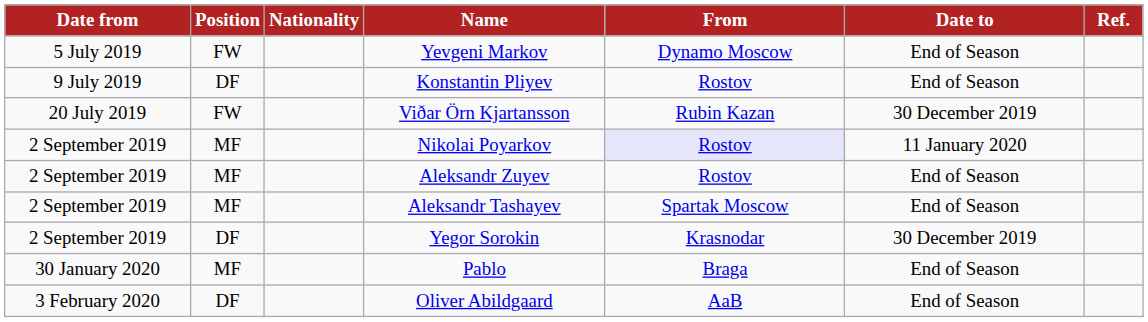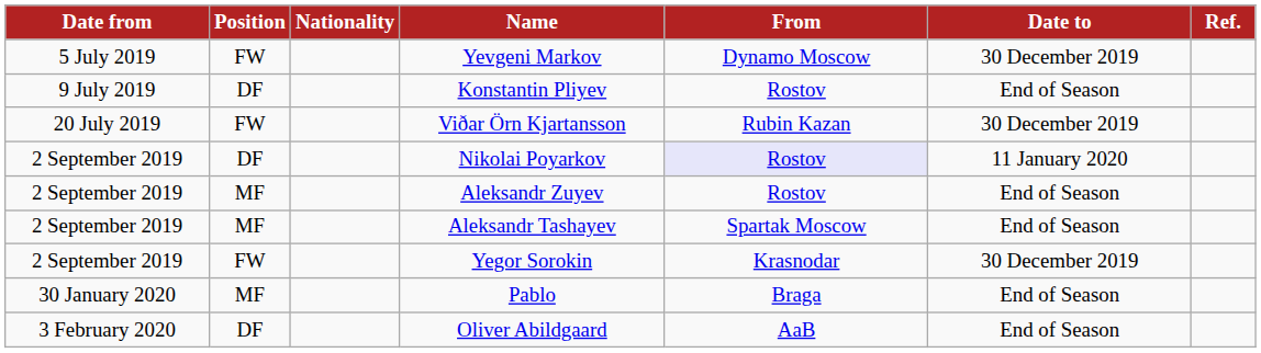 <table class="wikitable" style="text-align:center; font-size:90%; ">
 <tr>
 <th style="background:#B22222; color:white; width:150px;">Date from</th>
 <th style="background:#B22222; color:white; width:50px;">Position</th>
 <th style="background:#B22222; color:white; width:50px;">Nationality</th>
 <th style="background:#B22222; color:white; width:200px;">Name</th>
 <th style="background:#B22222; color:white; width:200px;">From</th>
 <th style="background:#B22222; color:white; width:200px;">Date to</th>
 <th style="background:#B22222; color:white; width:40px;">Ref.</th>
 </tr>
 <tr>
 <td>5 July 2019</td>
 <td>FW</td>
 <td></td>
 <td><a href='#'>Yevgeni Markov</a></td>
 <td><a href='#'>Dynamo Moscow</a></td>
-<td>End of Season</td>
+<td>30 December 2019</td>
 <td></td>
 </tr>
 <tr>
 <td>9 July 2019</td>
 <td>DF</td>
 <td></td>
 <td><a href='#'>Konstantin Pliyev</a></td>
 <td><a href='#'>Rostov</a></td>
 <td>End of Season</td>
 <td></td>
 </tr>
 <tr>
 <td>20 July 2019</td>
 <td>FW</td>
 <td></td>
 <td><a href='#'>Viðar Örn Kjartansson</a></td>
 <td><a href='#'>Rubin Kazan</a></td>
 <td>30 December 2019</td>
 <td></td>
 </tr>
 <tr>
 <td>2 September 2019</td>
-<td>MF</td>
+<td>DF</td>
 <td></td>
 <td><a href='#'>Nikolai Poyarkov</a></td>
 <td style="background: lavender;"><a href='#'>Rostov</a></td>
 <td>11 January 2020</td>
 <td></td>
 </tr>
 <tr>
 <td>2 September 2019</td>
 <td>MF</td>
 <td></td>
 <td><a href='#'>Aleksandr Zuyev</a></td>
 <td><a href='#'>Rostov</a></td>
 <td>End of Season</td>
 <td></td>
 </tr>
 <tr>
 <td>2 September 2019</td>
 <td>MF</td>
 <td></td>
 <td><a href='#'>Aleksandr Tashayev</a></td>
 <td><a href='#'>Spartak Moscow</a></td>
 <td>End of Season</td>
 <td></td>
 </tr>
 <tr>
 <td>2 September 2019</td>
-<td>DF</td>
+<td>FW</td>
 <td></td>
 <td><a href='#'>Yegor Sorokin</a></td>
 <td><a href='#'>Krasnodar</a></td>
 <td>30 December 2019</td>
 <td></td>
 </tr>
 <tr>
 <td>30 January 2020</td>
 <td>MF</td>
 <td></td>
 <td><a href='#'>Pablo</a></td>
 <td><a href='#'>Braga</a></td>
 <td>End of Season</td>
 <td></td>
 </tr>
 <tr>
 <td>3 February 2020</td>
 <td>DF</td>
 <td></td>
 <td><a href='#'>Oliver Abildgaard</a></td>
 <td><a href='#'>AaB</a></td>
 <td>End of Season</td>
 <td></td>
 </tr>
 </table>
